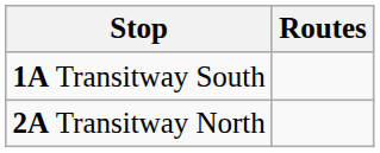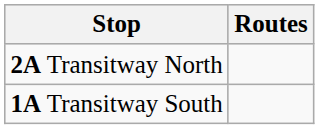 <table class="wikitable">
 <tr>
 <th>Stop</th>
 <th>Routes</th>
 </tr>
 <tr>
+<td><strong>2A</strong> Transitway North</td>
+<td>           </td>
+</tr>
+<tr>
 <td><strong>1A</strong> Transitway South</td>
 <td>          </td>
 </tr>
-<tr>
-<td><strong>2A</strong> Transitway North</td>
-<td>           </td>
-</tr>
 </table>
